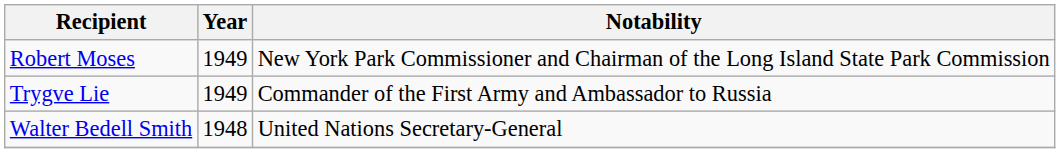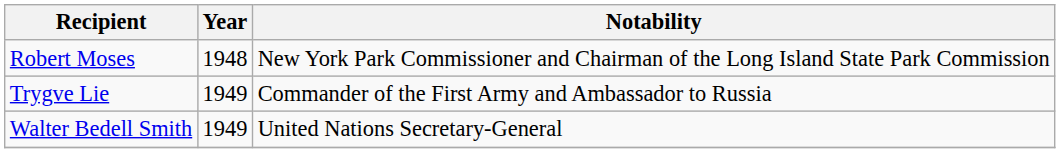 <table class="wikitable">
 <tr>
 <th>Recipient</th>
 <th>Year</th>
 <th>Notability</th>
 </tr>
 <tr>
 <td><a href='#'>Robert Moses</a></td>
-<td>1949</td>
+<td>1948</td>
 <td>New York Park Commissioner and Chairman of the Long Island State Park Commission</td>
 </tr>
 <tr>
 <td><a href='#'>Trygve Lie</a></td>
 <td>1949</td>
 <td>Commander of the First Army and Ambassador to Russia</td>
 </tr>
 <tr>
 <td><a href='#'>Walter Bedell Smith</a></td>
-<td>1948</td>
+<td>1949</td>
 <td>United Nations Secretary-General</td>
 </tr>
 <tr>
 </tr>
 </table>
